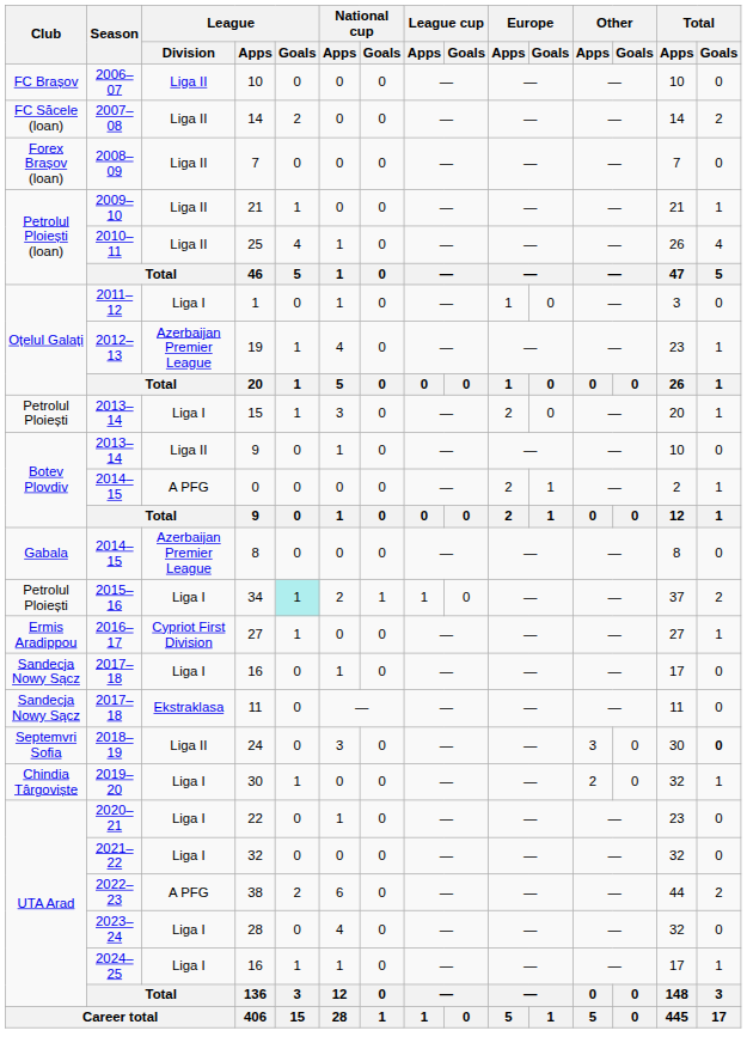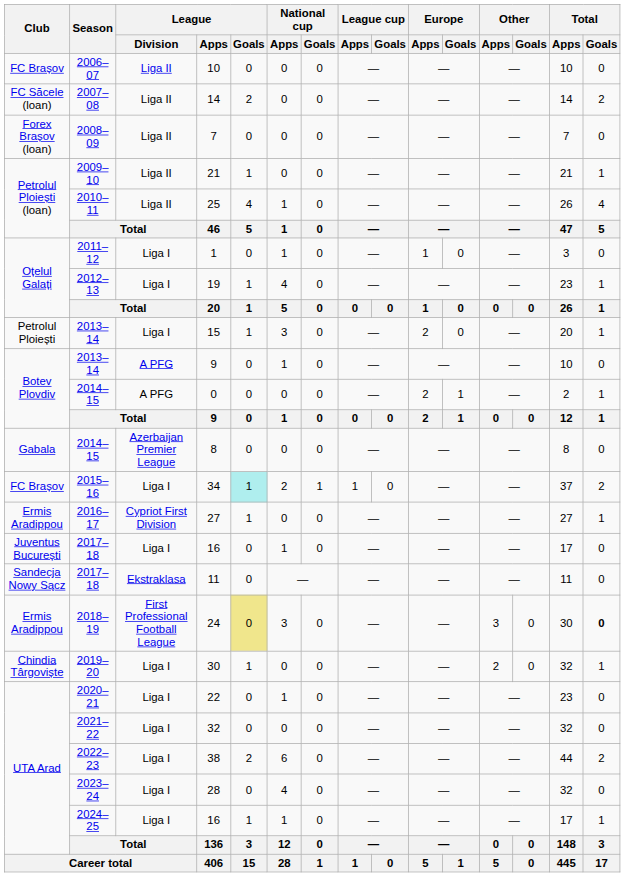 <table class="wikitable" style="text-align:center">
 <tr>
 <th rowspan="2">Club</th>
 <th rowspan="2">Season</th>
 <th colspan="3">League</th>
 <th colspan="2">National cup</th>
 <th colspan="2">League cup</th>
 <th colspan="2">Europe</th>
 <th colspan="2">Other</th>
 <th colspan="3">Total</th>
 </tr>
 <tr>
 <th>Division</th>
 <th>Apps</th>
 <th>Goals</th>
 <th>Apps</th>
 <th>Goals</th>
 <th>Apps</th>
 <th>Goals</th>
 <th>Apps</th>
 <th>Goals</th>
 <th>Apps</th>
 <th>Goals</th>
 <th>Apps</th>
 <th>Goals</th>
 </tr>
 <tr>
 <td><a href='#'>FC Brașov</a></td>
 <td><a href='#'>2006–07</a></td>
 <td><a href='#'>Liga II</a></td>
 <td>10</td>
 <td>0</td>
 <td>0</td>
 <td>0</td>
 <td colspan="2">—</td>
 <td colspan="2">—</td>
 <td colspan="2">—</td>
 <td>10</td>
 <td>0</td>
 </tr>
 <tr>
 <td><a href='#'>FC Săcele</a> (loan)</td>
 <td><a href='#'>2007–08</a></td>
 <td>Liga II</td>
 <td>14</td>
 <td>2</td>
 <td>0</td>
 <td>0</td>
 <td colspan="2">—</td>
 <td colspan="2">—</td>
 <td colspan="2">—</td>
 <td>14</td>
 <td>2</td>
 </tr>
 <tr>
 <td><a href='#'>Forex Brașov</a> (loan)</td>
 <td><a href='#'>2008–09</a></td>
 <td>Liga II</td>
 <td>7</td>
 <td>0</td>
 <td>0</td>
 <td>0</td>
 <td colspan="2">—</td>
 <td colspan="2">—</td>
 <td colspan="2">—</td>
 <td>7</td>
 <td>0</td>
 </tr>
 <tr>
 <td rowspan="3"><a href='#'>Petrolul Ploiești</a> (loan)</td>
 <td><a href='#'>2009–10</a></td>
 <td>Liga II</td>
 <td>21</td>
 <td>1</td>
 <td>0</td>
 <td>0</td>
 <td colspan="2">—</td>
 <td colspan="2">—</td>
 <td colspan="2">—</td>
 <td>21</td>
 <td>1</td>
 </tr>
 <tr>
 <td><a href='#'>2010–11</a></td>
 <td>Liga II</td>
 <td>25</td>
 <td>4</td>
 <td>1</td>
 <td>0</td>
 <td colspan="2">—</td>
 <td colspan="2">—</td>
 <td colspan="2">—</td>
 <td>26</td>
 <td>4</td>
 </tr>
 <tr>
 <th colspan="2">Total</th>
 <th>46</th>
 <th>5</th>
 <th>1</th>
 <th>0</th>
 <th colspan="2">—</th>
 <th colspan="2">—</th>
 <th colspan="2">—</th>
 <th>47</th>
 <th>5</th>
 </tr>
 <tr>
 <td rowspan="3"><a href='#'>Oțelul Galați</a></td>
 <td><a href='#'>2011–12</a></td>
 <td>Liga I</td>
 <td>1</td>
 <td>0</td>
 <td>1</td>
 <td>0</td>
 <td colspan="2">—</td>
 <td>1</td>
 <td>0</td>
 <td colspan="2">—</td>
 <td>3</td>
 <td>0</td>
 </tr>
 <tr>
 <td><a href='#'>2012–13</a></td>
-<td><a href='#'>Azerbaijan Premier League</a></td>
+<td>Liga I</td>
 <td>19</td>
 <td>1</td>
 <td>4</td>
 <td>0</td>
 <td colspan="2">—</td>
 <td colspan="2">—</td>
 <td colspan="2">—</td>
 <td>23</td>
 <td>1</td>
 </tr>
 <tr>
 <th colspan="2">Total</th>
 <th>20</th>
 <th>1</th>
 <th>5</th>
 <th>0</th>
 <th>0</th>
 <th>0</th>
 <th>1</th>
 <th>0</th>
 <th>0</th>
 <th>0</th>
 <th>26</th>
 <th>1</th>
 </tr>
 <tr>
 <td>Petrolul Ploiești</td>
 <td><a href='#'>2013–14</a></td>
 <td>Liga I</td>
 <td>15</td>
 <td>1</td>
 <td>3</td>
 <td>0</td>
 <td colspan="2">—</td>
 <td>2</td>
 <td>0</td>
 <td colspan="2">—</td>
 <td>20</td>
 <td>1</td>
 </tr>
 <tr>
 <td rowspan="3"><a href='#'>Botev Plovdiv</a></td>
 <td><a href='#'>2013–14</a></td>
-<td>Liga II</td>
+<td><a href='#'>A PFG</a></td>
 <td>9</td>
 <td>0</td>
 <td>1</td>
 <td>0</td>
 <td colspan="2">—</td>
 <td colspan="2">—</td>
 <td colspan="2">—</td>
 <td>10</td>
 <td>0</td>
 </tr>
 <tr>
 <td><a href='#'>2014–15</a></td>
 <td>A PFG</td>
 <td>0</td>
 <td>0</td>
 <td>0</td>
 <td>0</td>
 <td colspan="2">—</td>
 <td>2</td>
 <td>1</td>
 <td colspan="2">—</td>
 <td>2</td>
 <td>1</td>
 </tr>
 <tr>
 <th colspan="2">Total</th>
 <th>9</th>
 <th>0</th>
 <th>1</th>
 <th>0</th>
 <th>0</th>
 <th>0</th>
 <th>2</th>
 <th>1</th>
 <th>0</th>
 <th>0</th>
 <th>12</th>
 <th>1</th>
 </tr>
 <tr>
 <td><a href='#'>Gabala</a></td>
 <td><a href='#'>2014–15</a></td>
 <td><a href='#'>Azerbaijan Premier League</a></td>
 <td>8</td>
 <td>0</td>
 <td>0</td>
 <td>0</td>
 <td colspan="2">—</td>
 <td colspan="2">—</td>
 <td colspan="2">—</td>
 <td>8</td>
 <td>0</td>
 </tr>
 <tr>
-<td>Petrolul Ploiești</td>
+<td><a href='#'>FC Brașov</a></td>
 <td><a href='#'>2015–16</a></td>
 <td>Liga I</td>
 <td>34</td>
 <td style="background: paleturquoise;">1</td>
 <td>2</td>
 <td>1</td>
 <td>1</td>
 <td>0</td>
 <td colspan="2">—</td>
 <td colspan="2">—</td>
 <td>37</td>
 <td>2</td>
 </tr>
 <tr>
 <td><a href='#'>Ermis Aradippou</a></td>
 <td><a href='#'>2016–17</a></td>
 <td><a href='#'>Cypriot First Division</a></td>
 <td>27</td>
 <td>1</td>
 <td>0</td>
 <td>0</td>
 <td colspan="2">—</td>
 <td colspan="2">—</td>
 <td colspan="2">—</td>
 <td>27</td>
 <td>1</td>
 </tr>
 <tr>
-<td><a href='#'>Sandecja Nowy Sącz</a></td>
+<td><a href='#'>Juventus București</a></td>
 <td><a href='#'>2017–18</a></td>
 <td>Liga I</td>
 <td>16</td>
 <td>0</td>
 <td>1</td>
 <td>0</td>
 <td colspan="2">—</td>
 <td colspan="2">—</td>
 <td colspan="2">—</td>
 <td>17</td>
 <td>0</td>
 </tr>
 <tr>
 <td><a href='#'>Sandecja Nowy Sącz</a></td>
 <td><a href='#'>2017–18</a></td>
 <td><a href='#'>Ekstraklasa</a></td>
 <td>11</td>
 <td>0</td>
 <td colspan="2">—</td>
 <td colspan="2">—</td>
 <td colspan="2">—</td>
 <td colspan="2">—</td>
 <td>11</td>
 <td>0</td>
 </tr>
 <tr>
-<td><a href='#'>Septemvri Sofia</a></td>
+<td><a href='#'>Ermis Aradippou</a></td>
 <td><a href='#'>2018–19</a></td>
-<td>Liga II</td>
+<td><a href='#'>First Professional Football League</a></td>
 <td>24</td>
-<td>0</td>
+<td style="background: khaki;">0</td>
 <td>3</td>
 <td>0</td>
 <td colspan="2">—</td>
 <td colspan="2">—</td>
 <td>3</td>
 <td>0</td>
 <td>30</td>
 <td><strong>0</strong></td>
 </tr>
 <tr>
 <td><a href='#'>Chindia Târgoviște</a></td>
 <td><a href='#'>2019–20</a></td>
 <td>Liga I</td>
 <td>30</td>
 <td>1</td>
 <td>0</td>
 <td>0</td>
 <td colspan="2">—</td>
 <td colspan="2">—</td>
 <td>2</td>
 <td>0</td>
 <td>32</td>
 <td>1</td>
 </tr>
 <tr>
 <td rowspan="6"><a href='#'>UTA Arad</a></td>
 <td><a href='#'>2020–21</a></td>
 <td>Liga I</td>
 <td>22</td>
 <td>0</td>
 <td>1</td>
 <td>0</td>
 <td colspan="2">—</td>
 <td colspan="2">—</td>
 <td colspan="2">—</td>
 <td>23</td>
 <td>0</td>
 </tr>
 <tr>
 <td><a href='#'>2021–22</a></td>
 <td>Liga I</td>
 <td>32</td>
 <td>0</td>
 <td>0</td>
 <td>0</td>
 <td colspan="2">—</td>
 <td colspan="2">—</td>
 <td colspan="2">—</td>
 <td>32</td>
 <td>0</td>
 </tr>
 <tr>
 <td><a href='#'>2022–23</a></td>
-<td>A PFG</td>
+<td>Liga I</td>
 <td>38</td>
 <td>2</td>
 <td>6</td>
 <td>0</td>
 <td colspan="2">—</td>
 <td colspan="2">—</td>
 <td colspan="2">—</td>
 <td>44</td>
 <td>2</td>
 </tr>
 <tr>
 <td><a href='#'>2023–24</a></td>
 <td>Liga I</td>
 <td>28</td>
 <td>0</td>
 <td>4</td>
 <td>0</td>
 <td colspan="2">—</td>
 <td colspan="2">—</td>
 <td colspan="2">—</td>
 <td>32</td>
 <td>0</td>
 </tr>
 <tr>
 <td><a href='#'>2024–25</a></td>
 <td>Liga I</td>
 <td>16</td>
 <td>1</td>
 <td>1</td>
 <td>0</td>
 <td colspan="2">—</td>
 <td colspan="2">—</td>
 <td colspan="2">—</td>
 <td>17</td>
 <td>1</td>
 </tr>
 <tr>
 <th colspan="2">Total</th>
 <th>136</th>
 <th>3</th>
 <th>12</th>
 <th>0</th>
 <th colspan="2">—</th>
 <th colspan="2">—</th>
 <th>0</th>
 <th>0</th>
 <th>148</th>
 <th>3</th>
 </tr>
 <tr>
 <th colspan="3">Career total</th>
 <th>406</th>
 <th>15</th>
 <th>28</th>
 <th>1</th>
 <th>1</th>
 <th>0</th>
 <th>5</th>
 <th>1</th>
 <th>5</th>
 <th>0</th>
 <th>445</th>
 <th>17</th>
 </tr>
 </table>
